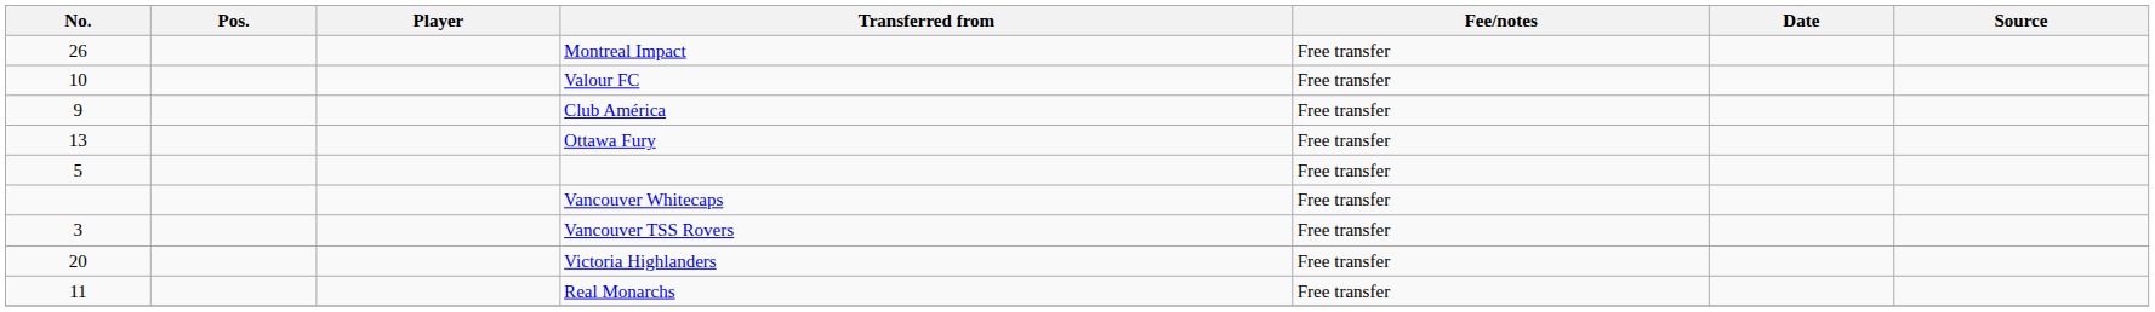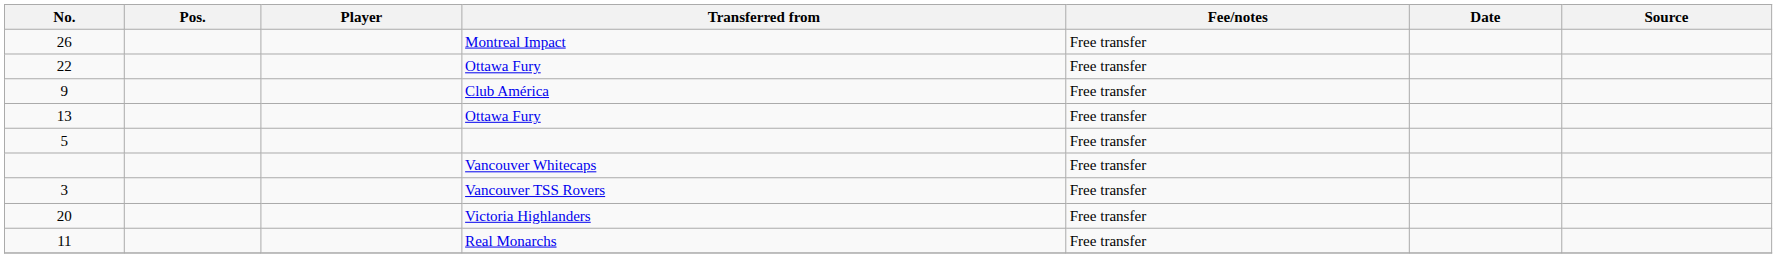 <table class="wikitable sortable" style="width:90%; font-size:95%;">
 <tr>
 <th>No.</th>
 <th>Pos.</th>
 <th>Player</th>
 <th>Transferred from</th>
 <th>Fee/notes</th>
 <th>Date</th>
 <th>Source</th>
 </tr>
 <tr>
 <td align=center>26</td>
 <td align=center></td>
 <td></td>
 <td> <a href='#'>Montreal Impact</a></td>
 <td>Free transfer</td>
 <td></td>
 <td></td>
 </tr>
 <tr>
-<td align=center>10</td>
+<td align=center>22</td>
 <td align=center></td>
 <td></td>
-<td> <a href='#'>Valour FC</a></td>
+<td> <a href='#'>Ottawa Fury</a></td>
 <td>Free transfer</td>
 <td></td>
 <td></td>
 </tr>
 <tr>
 <td align=center>9</td>
 <td align=center></td>
 <td></td>
 <td> <a href='#'>Club América</a></td>
 <td>Free transfer</td>
 <td></td>
 <td></td>
 </tr>
 <tr>
 <td align=center>13</td>
 <td align=center></td>
 <td></td>
 <td> <a href='#'>Ottawa Fury</a></td>
 <td>Free transfer</td>
 <td></td>
 <td></td>
 </tr>
 <tr>
 <td align=center>5</td>
 <td align=center></td>
 <td></td>
 <td></td>
 <td>Free transfer</td>
 <td></td>
 <td></td>
 </tr>
 <tr>
 <td align=center></td>
 <td align=center></td>
 <td></td>
 <td> <a href='#'>Vancouver Whitecaps</a></td>
 <td>Free transfer</td>
 <td></td>
 <td></td>
 </tr>
 <tr>
 <td align=center>3</td>
 <td align=center></td>
 <td></td>
 <td> <a href='#'>Vancouver TSS Rovers</a></td>
 <td>Free transfer</td>
 <td></td>
 <td></td>
 </tr>
 <tr>
 <td align=center>20</td>
 <td align=center></td>
 <td></td>
 <td> <a href='#'>Victoria Highlanders</a></td>
 <td>Free transfer</td>
 <td></td>
 <td></td>
 </tr>
 <tr>
 <td align=center>11</td>
 <td align=center></td>
 <td></td>
 <td> <a href='#'>Real Monarchs</a></td>
 <td>Free transfer</td>
 <td></td>
 <td></td>
 </tr>
 <tr>
 </tr>
 </table>
